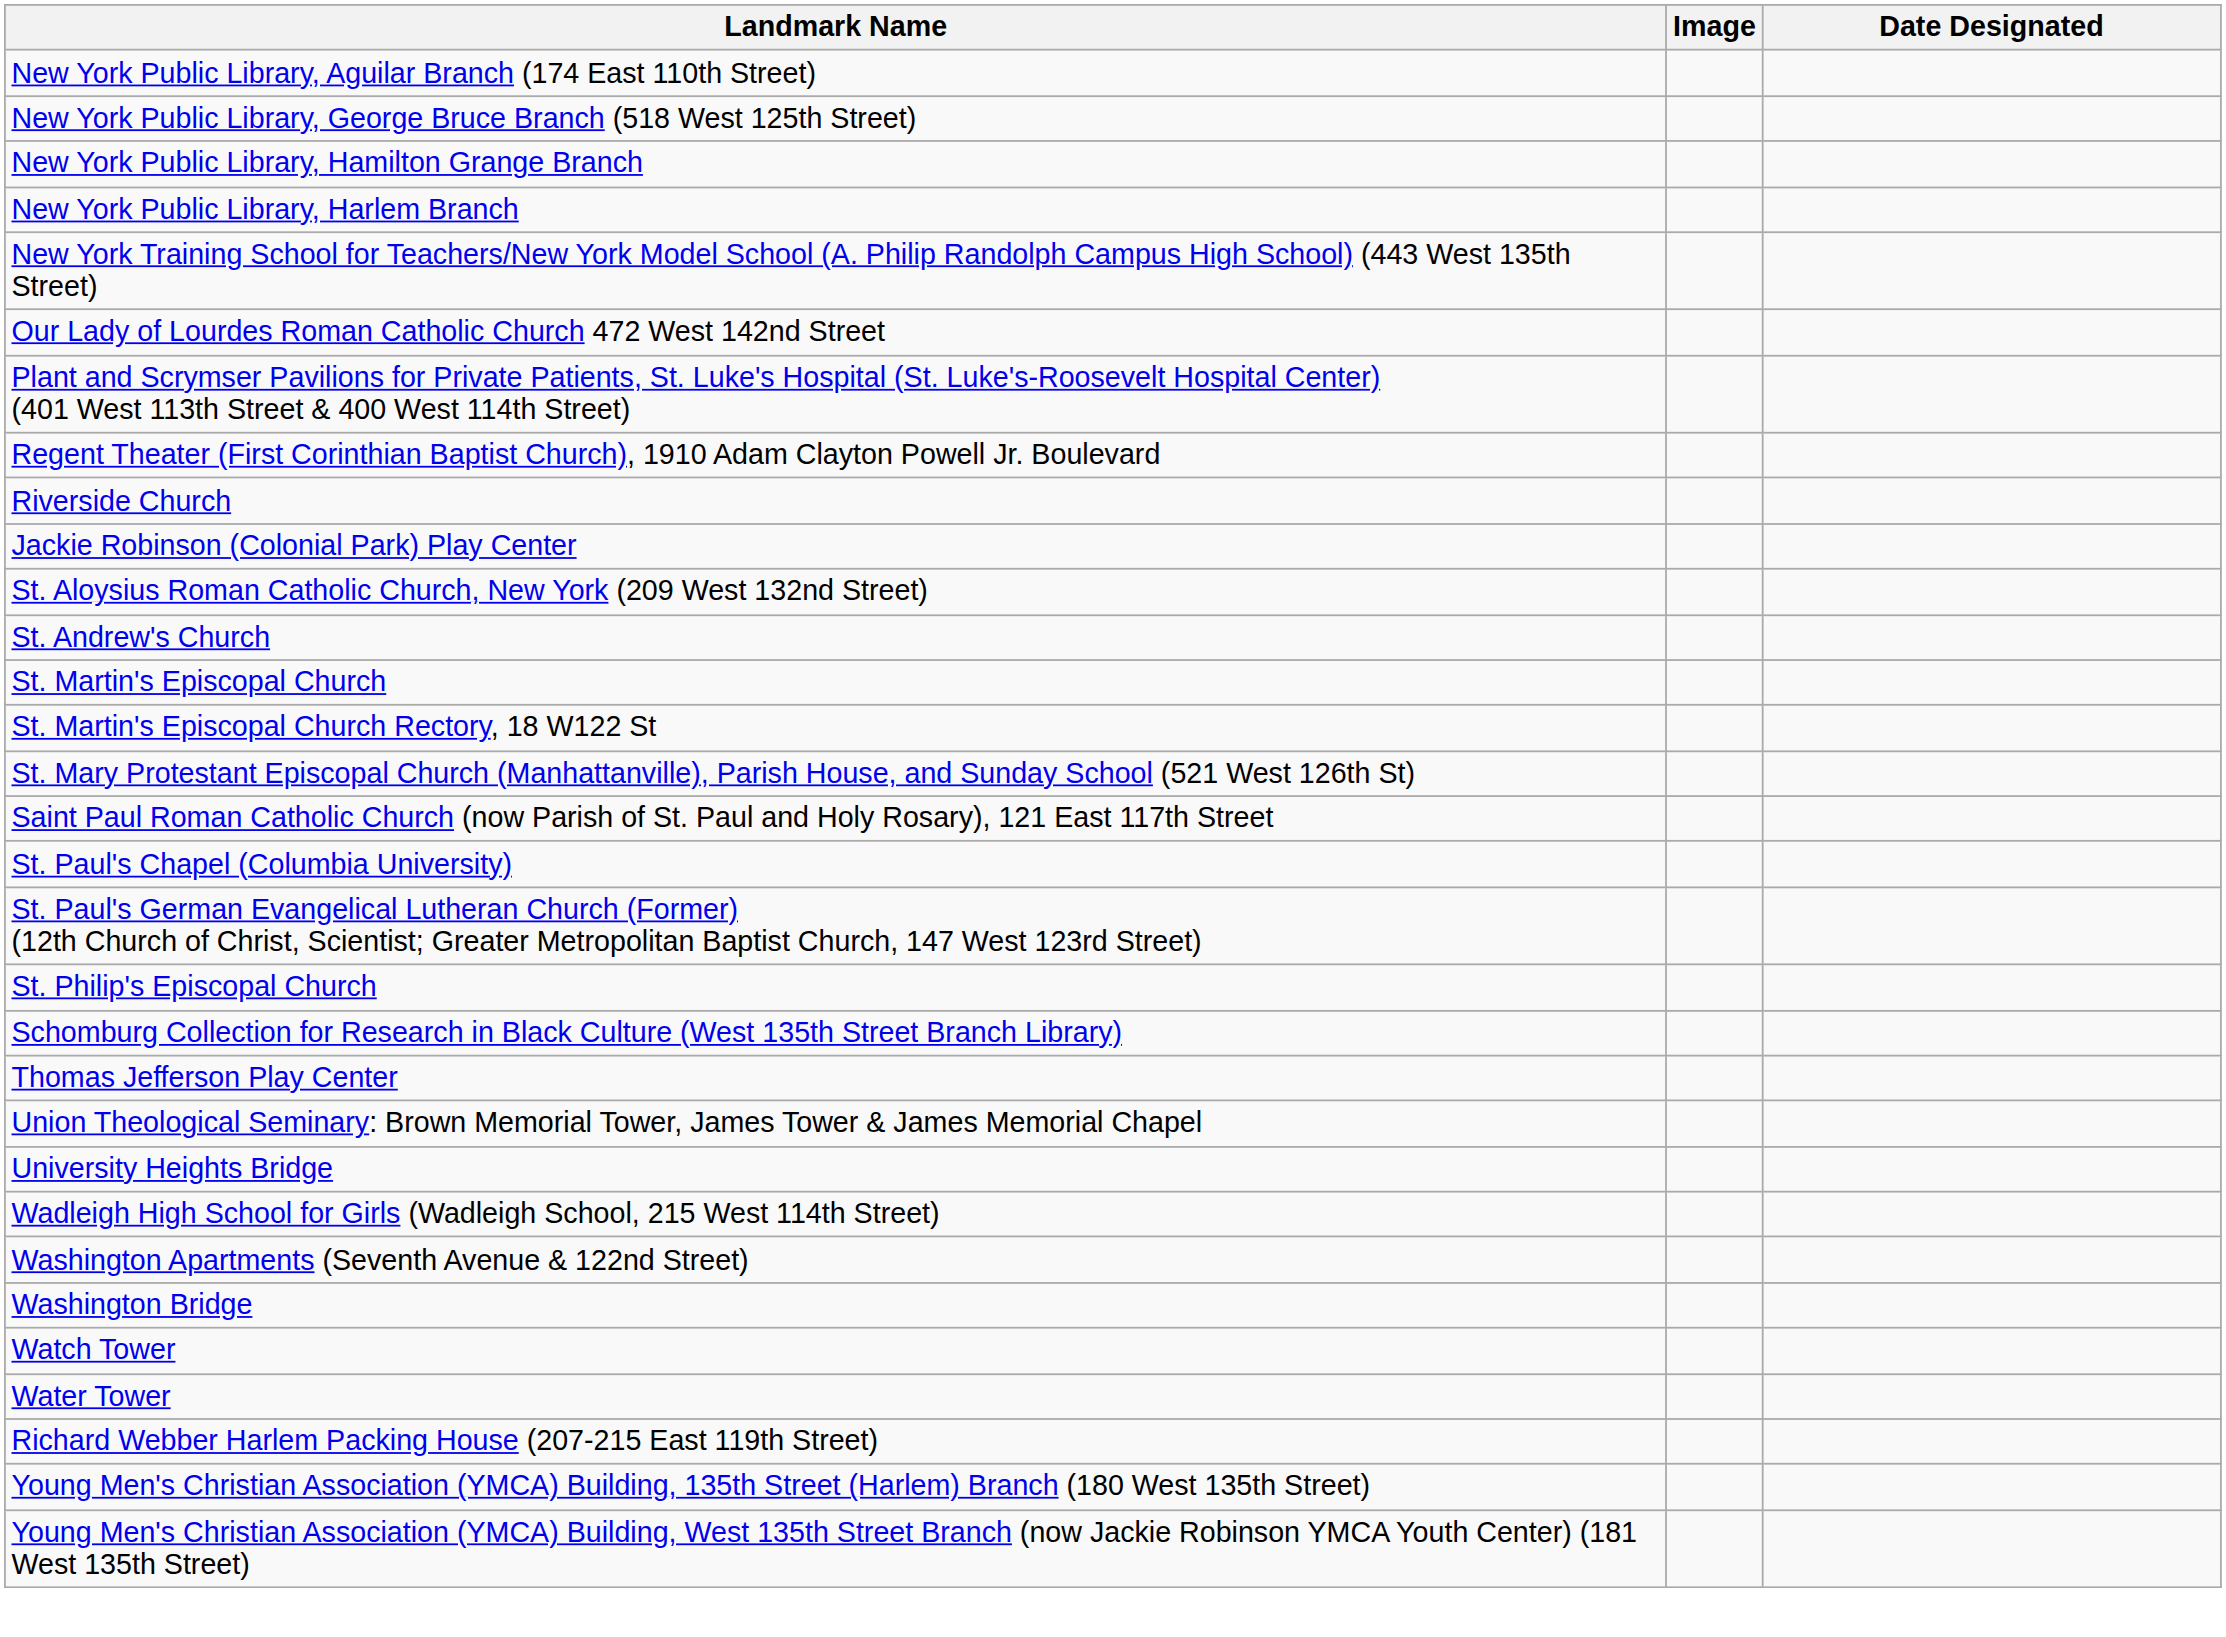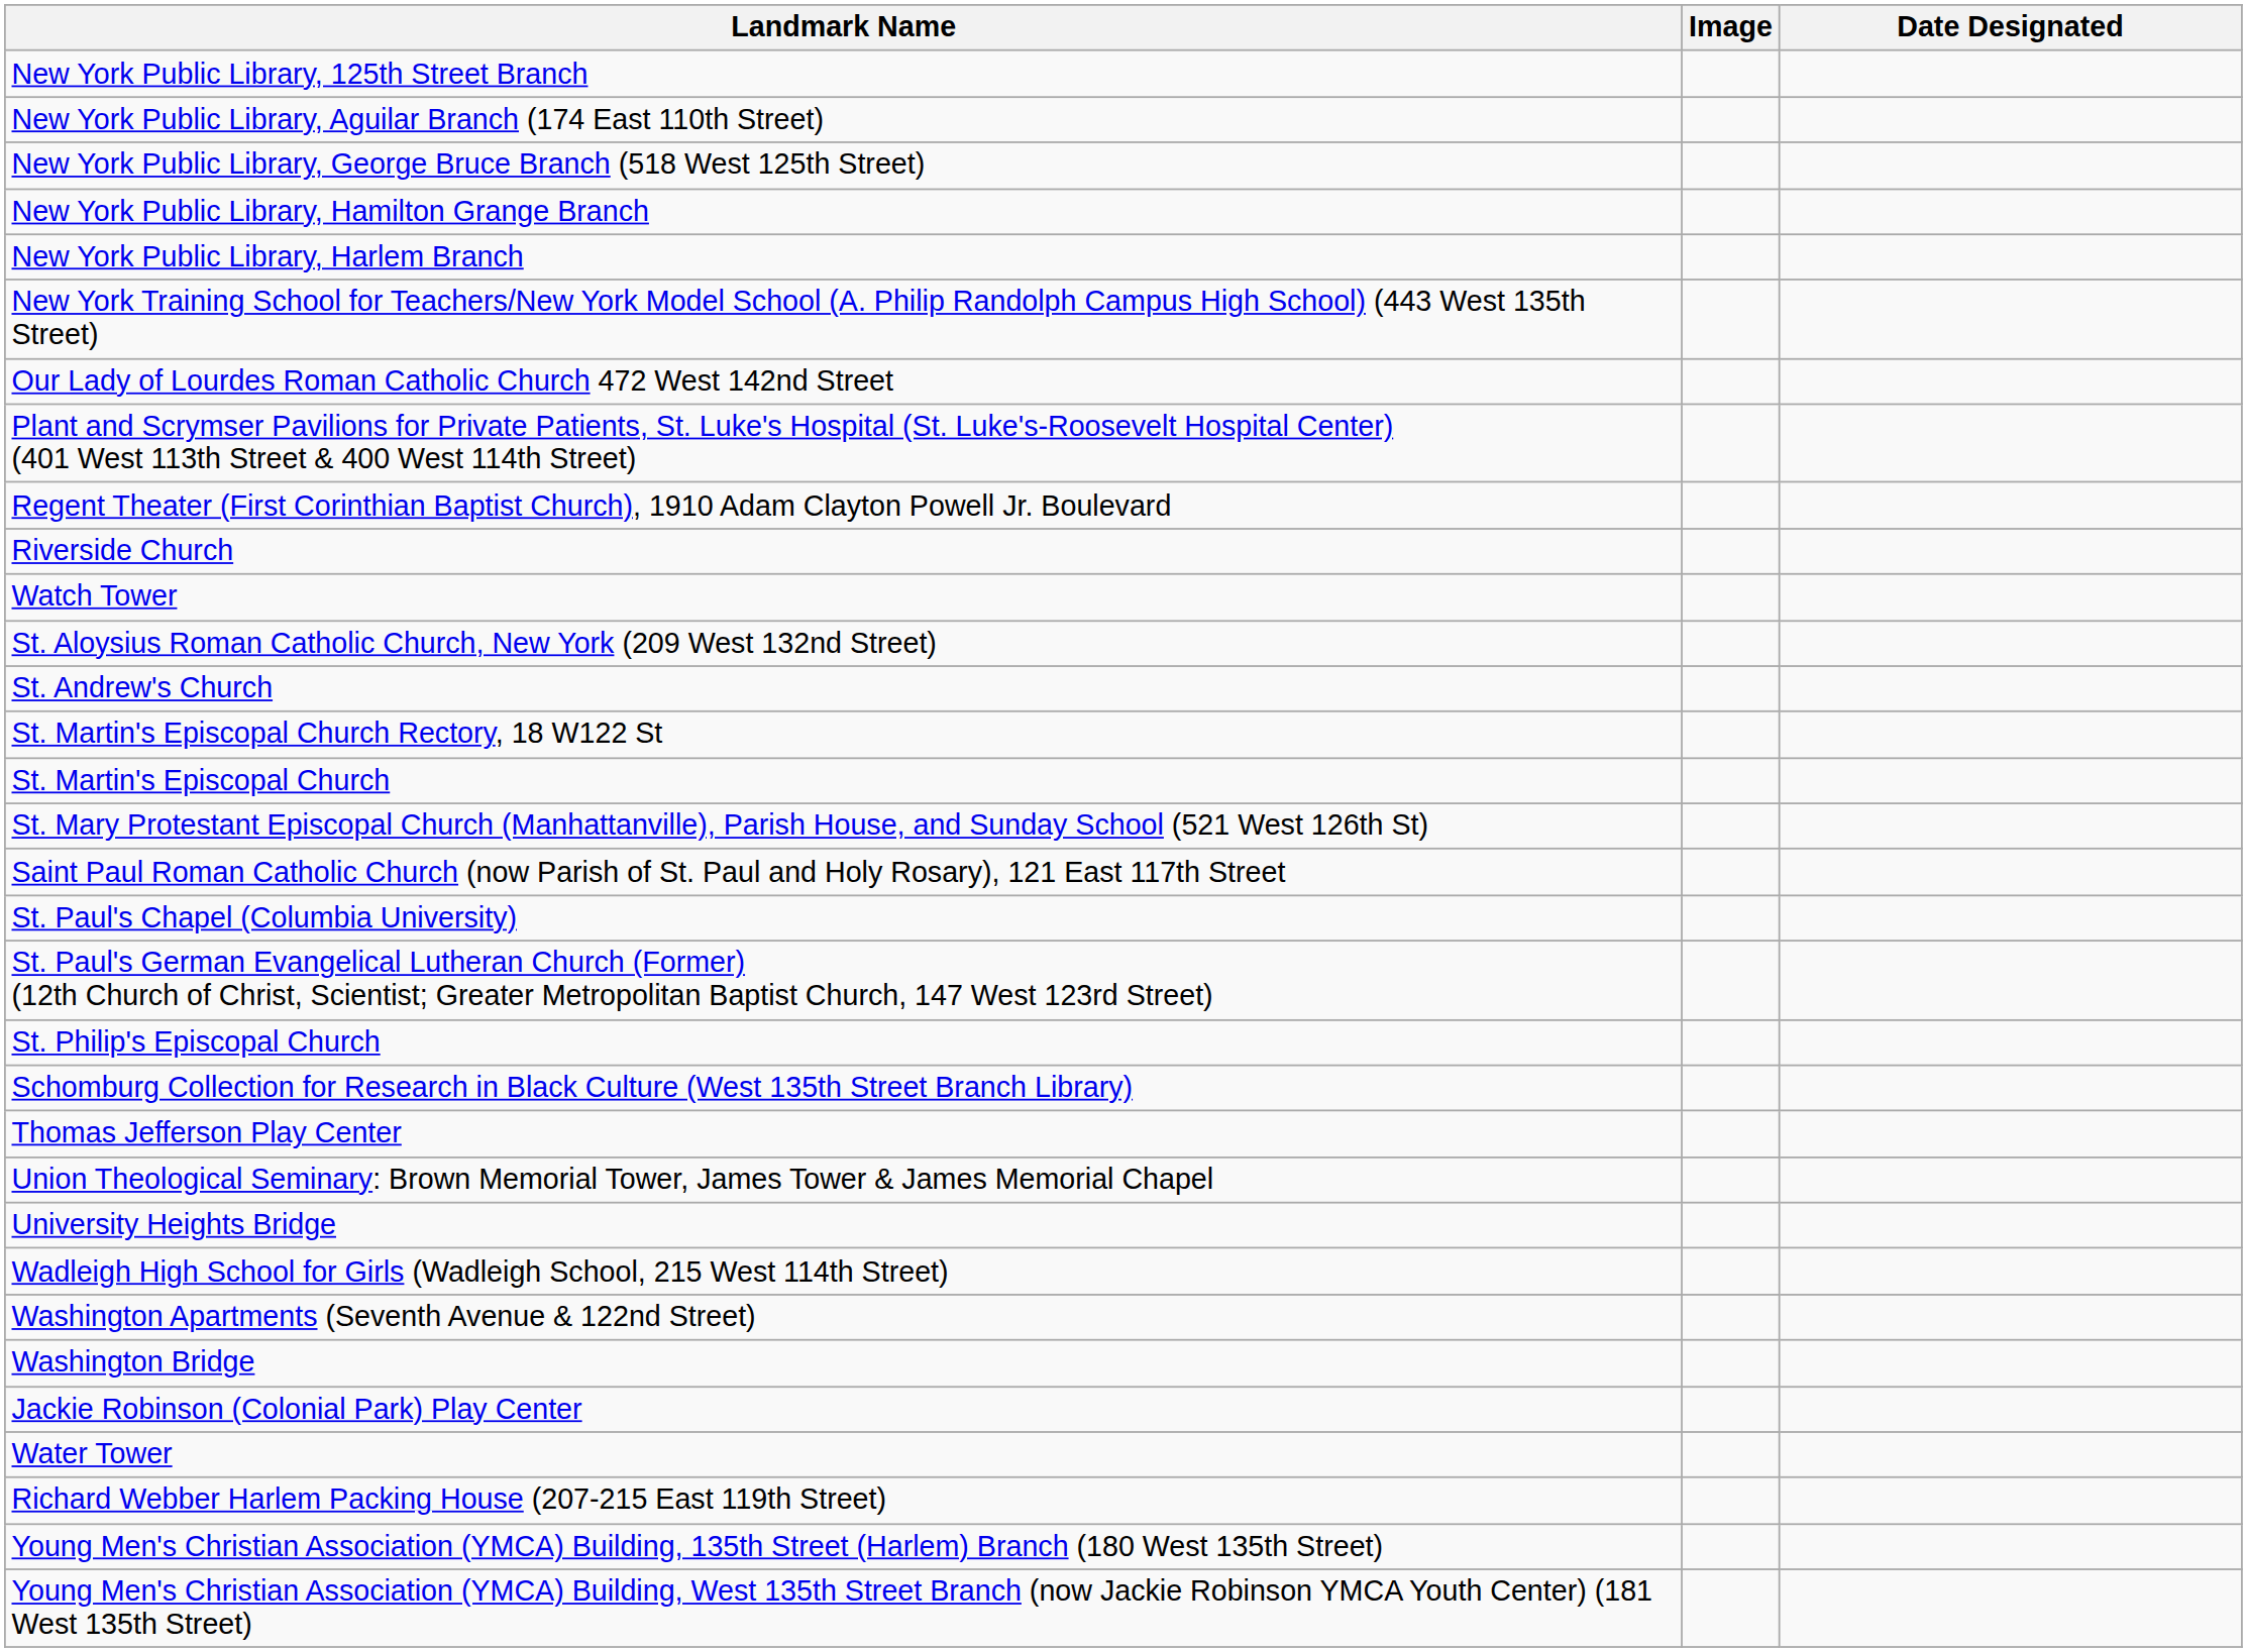 <table class="wikitable sortable" style="width:98%">
 <tr>
 <th width = 75%><strong>Landmark Name</strong></th>
 <th width = 4% class="unsortable"><strong>Image</strong></th>
 <th><strong>Date Designated</strong></th>
+</tr>
+<tr>
+<td><a href='#'>New York Public Library, 125th Street Branch</a></td>
+<td></td>
+<td> </td>
 </tr>
 <tr>
 <td><a href='#'>New York Public Library, Aguilar Branch</a> (174 East 110th Street) </td>
 <td></td>
 <td> </td>
 </tr>
 <tr>
 <td><a href='#'>New York Public Library, George Bruce Branch</a> (518 West 125th Street) </td>
 <td></td>
 <td> </td>
 </tr>
 <tr>
 <td><a href='#'>New York Public Library, Hamilton Grange Branch</a></td>
 <td></td>
 <td> </td>
 </tr>
 <tr>
 <td><a href='#'>New York Public Library, Harlem Branch</a></td>
 <td></td>
 <td> </td>
 </tr>
 <tr>
 <td><a href='#'>New York Training School for Teachers/New York Model School (A. Philip Randolph Campus High School)</a> (443 West 135th Street) </td>
 <td></td>
 <td> </td>
 </tr>
 <tr>
 <td><a href='#'>Our Lady of Lourdes Roman Catholic Church</a> 472 West 142nd Street </td>
 <td></td>
 <td> </td>
 </tr>
 <tr>
 <td><a href='#'>Plant and Scrymser Pavilions for Private Patients, St. Luke's Hospital (St. Luke's-Roosevelt Hospital Center)</a><br>(401 West 113th Street & 400 West 114th Street) </td>
 <td></td>
 <td> </td>
 </tr>
 <tr>
 <td><a href='#'>Regent Theater (First Corinthian Baptist Church)</a>, 1910 Adam Clayton Powell Jr. Boulevard</td>
 <td></td>
 <td> </td>
 </tr>
 <tr>
 <td><a href='#'>Riverside Church</a></td>
 <td></td>
 <td> </td>
 </tr>
 <tr>
-<td><a href='#'>Jackie Robinson (Colonial Park) Play Center</a></td>
+<td><a href='#'>Watch Tower</a> </td>
 <td></td>
 <td> </td>
 </tr>
 <tr>
 <td><a href='#'>St. Aloysius Roman Catholic Church, New York</a> (209 West 132nd Street)</td>
 <td></td>
 <td> </td>
 </tr>
 <tr>
 <td><a href='#'>St. Andrew's Church</a></td>
 <td></td>
 <td> </td>
 </tr>
 <tr>
-<td><a href='#'>St. Martin's Episcopal Church</a>  </td>
+<td><a href='#'>St. Martin's Episcopal Church Rectory</a>, 18 W122 St </td>
 <td></td>
 <td> </td>
 </tr>
 <tr>
-<td><a href='#'>St. Martin's Episcopal Church Rectory</a>, 18 W122 St </td>
+<td><a href='#'>St. Martin's Episcopal Church</a>  </td>
 <td></td>
 <td> </td>
 </tr>
 <tr>
 <td><a href='#'>St. Mary Protestant Episcopal Church (Manhattanville), Parish House, and Sunday School</a> (521 West 126th St) </td>
 <td></td>
 <td> </td>
 </tr>
 <tr>
 <td><a href='#'>Saint Paul Roman Catholic Church</a> (now Parish of St. Paul and Holy Rosary), 121 East 117th Street</td>
 <td></td>
 <td> </td>
 </tr>
 <tr>
 <td><a href='#'>St. Paul's Chapel (Columbia University)</a></td>
 <td></td>
 <td> </td>
 </tr>
 <tr>
 <td><a href='#'>St. Paul's German Evangelical Lutheran Church (Former)</a><br>(12th Church of Christ, Scientist; Greater Metropolitan Baptist Church, 147 West 123rd Street) </td>
 <td></td>
 <td> </td>
 </tr>
 <tr>
 <td><a href='#'>St. Philip's Episcopal Church</a></td>
 <td></td>
 <td> </td>
 </tr>
 <tr>
 <td><a href='#'>Schomburg Collection for Research in Black Culture (West 135th Street Branch Library)</a></td>
 <td></td>
 <td> </td>
 </tr>
 <tr>
 <td><a href='#'>Thomas Jefferson Play Center</a></td>
 <td></td>
 <td> </td>
 </tr>
 <tr>
 <td><a href='#'>Union Theological Seminary</a>: Brown Memorial Tower, James Tower & James Memorial Chapel</td>
 <td></td>
 <td> </td>
 </tr>
 <tr>
 <td><a href='#'>University Heights Bridge</a></td>
 <td></td>
 <td> </td>
 </tr>
 <tr>
 <td><a href='#'>Wadleigh High School for Girls</a> (Wadleigh School, 215 West 114th Street) </td>
 <td></td>
 <td> </td>
 </tr>
 <tr>
 <td><a href='#'>Washington Apartments</a> (Seventh Avenue & 122nd Street) </td>
 <td></td>
 <td> </td>
 </tr>
 <tr>
 <td><a href='#'>Washington Bridge</a></td>
 <td></td>
 <td> </td>
 </tr>
 <tr>
-<td><a href='#'>Watch Tower</a> </td>
+<td><a href='#'>Jackie Robinson (Colonial Park) Play Center</a></td>
 <td></td>
 <td> </td>
 </tr>
 <tr>
 <td><a href='#'>Water Tower</a> </td>
 <td></td>
 <td> </td>
 </tr>
 <tr>
 <td><a href='#'>Richard Webber Harlem Packing House</a> (207-215 East 119th Street)</td>
 <td></td>
 <td> </td>
 </tr>
 <tr>
 <td><a href='#'>Young Men's Christian Association (YMCA) Building, 135th Street (Harlem) Branch</a> (180 West 135th Street)</td>
 <td></td>
 <td> </td>
 </tr>
 <tr>
 <td><a href='#'>Young Men's Christian Association (YMCA) Building, West 135th Street Branch</a> (now Jackie Robinson YMCA Youth Center) (181 West 135th Street)</td>
 <td></td>
 <td> </td>
 </tr>
 </table>
